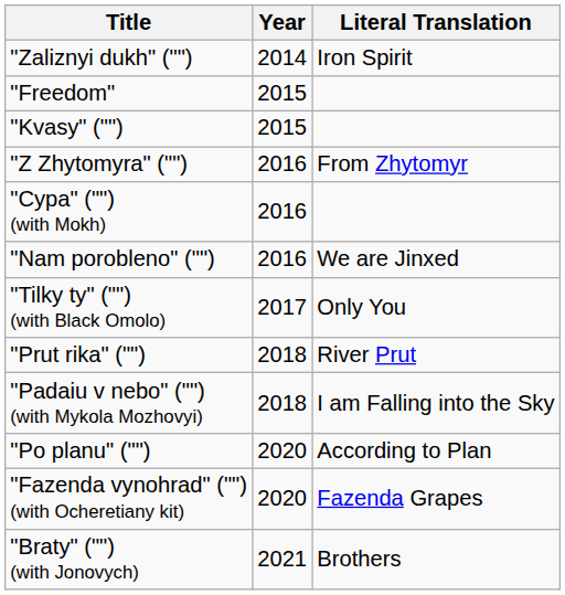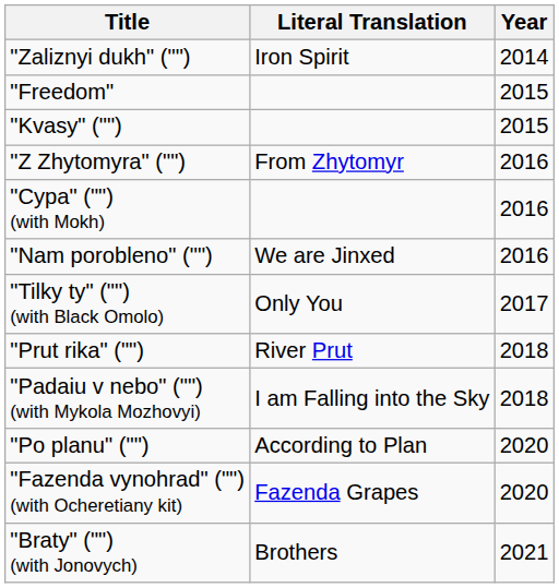 <table class="wikitable">
 <tr>
 <th>Title</th>
+<th>Literal Translation</th>
 <th>Year</th>
-<th>Literal Translation</th>
 </tr>
 <tr>
 <td>"Zaliznyi dukh" ("")</td>
+<td>Iron Spirit</td>
 <td>2014</td>
-<td>Iron Spirit</td>
 </tr>
 <tr>
 <td>"Freedom"</td>
+<td></td>
 <td>2015</td>
-<td></td>
 </tr>
 <tr>
 <td>"Kvasy" ("")</td>
+<td></td>
 <td>2015</td>
-<td></td>
 </tr>
 <tr>
 <td>"Z Zhytomyra" ("")</td>
+<td>From <a href='#'>Zhytomyr</a></td>
 <td>2016</td>
-<td>From <a href='#'>Zhytomyr</a></td>
 </tr>
 <tr>
 <td>"Cypa" ("")<br><small>(with Mokh)</small></td>
+<td></td>
 <td>2016</td>
-<td></td>
 </tr>
 <tr>
 <td>"Nam porobleno" ("")</td>
+<td>We are Jinxed</td>
 <td>2016</td>
-<td>We are Jinxed</td>
 </tr>
 <tr>
 <td>"Tilky ty" ("")<br><small>(with Black Omolo)</small></td>
+<td>Only You</td>
 <td>2017</td>
-<td>Only You</td>
 </tr>
 <tr>
 <td>"Prut rika" ("")</td>
+<td>River <a href='#'>Prut</a></td>
 <td>2018</td>
-<td>River <a href='#'>Prut</a></td>
 </tr>
 <tr>
 <td>"Padaiu v nebo" ("")<br><small>(with Mykola Mozhovyi)</small></td>
+<td>I am Falling into the Sky</td>
 <td>2018</td>
-<td>I am Falling into the Sky</td>
 </tr>
 <tr>
 <td>"Po planu" ("")</td>
+<td>According to Plan</td>
 <td>2020</td>
-<td>According to Plan</td>
 </tr>
 <tr>
 <td>"Fazenda vynohrad" ("")<br><small>(with Ocheretiany kit)</small></td>
+<td><a href='#'>Fazenda</a> Grapes</td>
 <td>2020</td>
-<td><a href='#'>Fazenda</a> Grapes</td>
 </tr>
 <tr>
 <td>"Braty" ("")<br><small>(with Jonovych)</small></td>
+<td>Brothers</td>
 <td>2021</td>
-<td>Brothers</td>
 </tr>
 </table>
